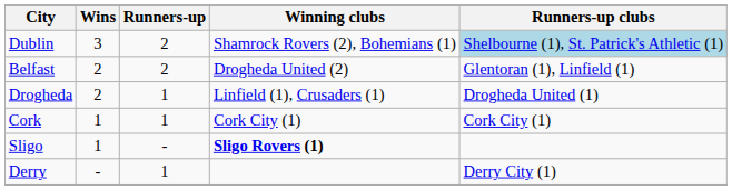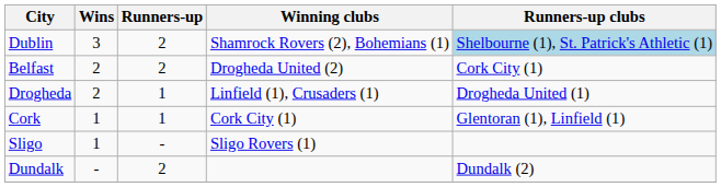 <table class="wikitable">
 <tr>
 <th>City</th>
 <th>Wins</th>
 <th>Runners-up</th>
 <th>Winning clubs</th>
 <th>Runners-up clubs</th>
 </tr>
 <tr>
 <td><a href='#'>Dublin</a></td>
 <td align=center>3</td>
 <td align=center>2</td>
 <td><a href='#'>Shamrock Rovers</a> (2), <a href='#'>Bohemians</a> (1)</td>
 <td style="background: lightblue;"><a href='#'>Shelbourne</a> (1), <a href='#'>St. Patrick's Athletic</a> (1)</td>
 </tr>
 <tr>
 <td><a href='#'>Belfast</a></td>
 <td align=center>2</td>
 <td align=center>2</td>
 <td><a href='#'>Drogheda United</a> (2)</td>
-<td><a href='#'>Glentoran</a> (1), <a href='#'>Linfield</a> (1)</td>
+<td><a href='#'>Cork City</a> (1)</td>
 </tr>
 <tr>
 <td><a href='#'>Drogheda</a></td>
 <td align=center>2</td>
 <td align=center>1</td>
 <td><a href='#'>Linfield</a> (1), <a href='#'>Crusaders</a> (1)</td>
 <td><a href='#'>Drogheda United</a> (1)</td>
 </tr>
 <tr>
 <td><a href='#'>Cork</a></td>
 <td align=center>1</td>
 <td align=center>1</td>
 <td><a href='#'>Cork City</a> (1)</td>
-<td><a href='#'>Cork City</a> (1)</td>
+<td><a href='#'>Glentoran</a> (1), <a href='#'>Linfield</a> (1)</td>
 </tr>
 <tr>
 <td><a href='#'>Sligo</a></td>
 <td align=center>1</td>
 <td align=center>-</td>
-<td><strong><a href='#'>Sligo Rovers</a> (1)</strong></td>
+<td><a href='#'>Sligo Rovers</a> (1)</td>
 <td></td>
 </tr>
 <tr>
-<td><a href='#'>Derry</a></td>
+<td><a href='#'>Dundalk</a></td>
 <td align=center>-</td>
-<td align=center>1</td>
+<td align=center>2</td>
 <td></td>
-<td><a href='#'>Derry City</a> (1)</td>
+<td><a href='#'>Dundalk</a> (2)</td>
 </tr>
 <tr>
 </tr>
 </table>
